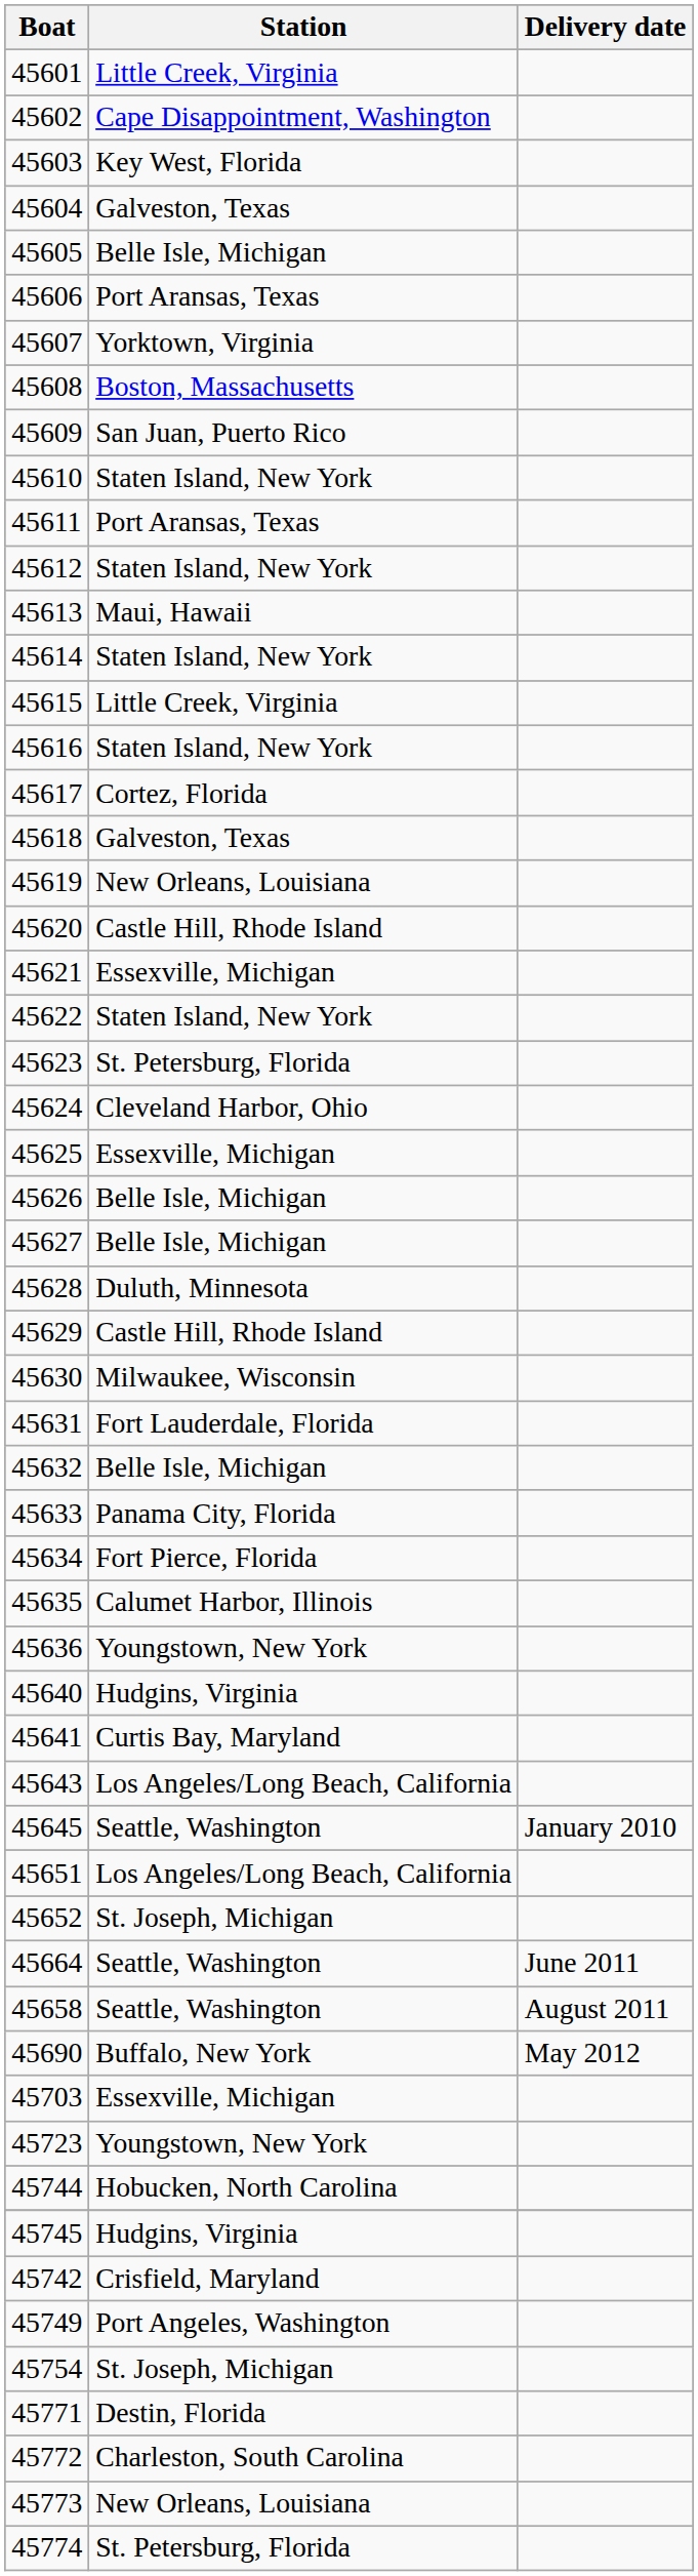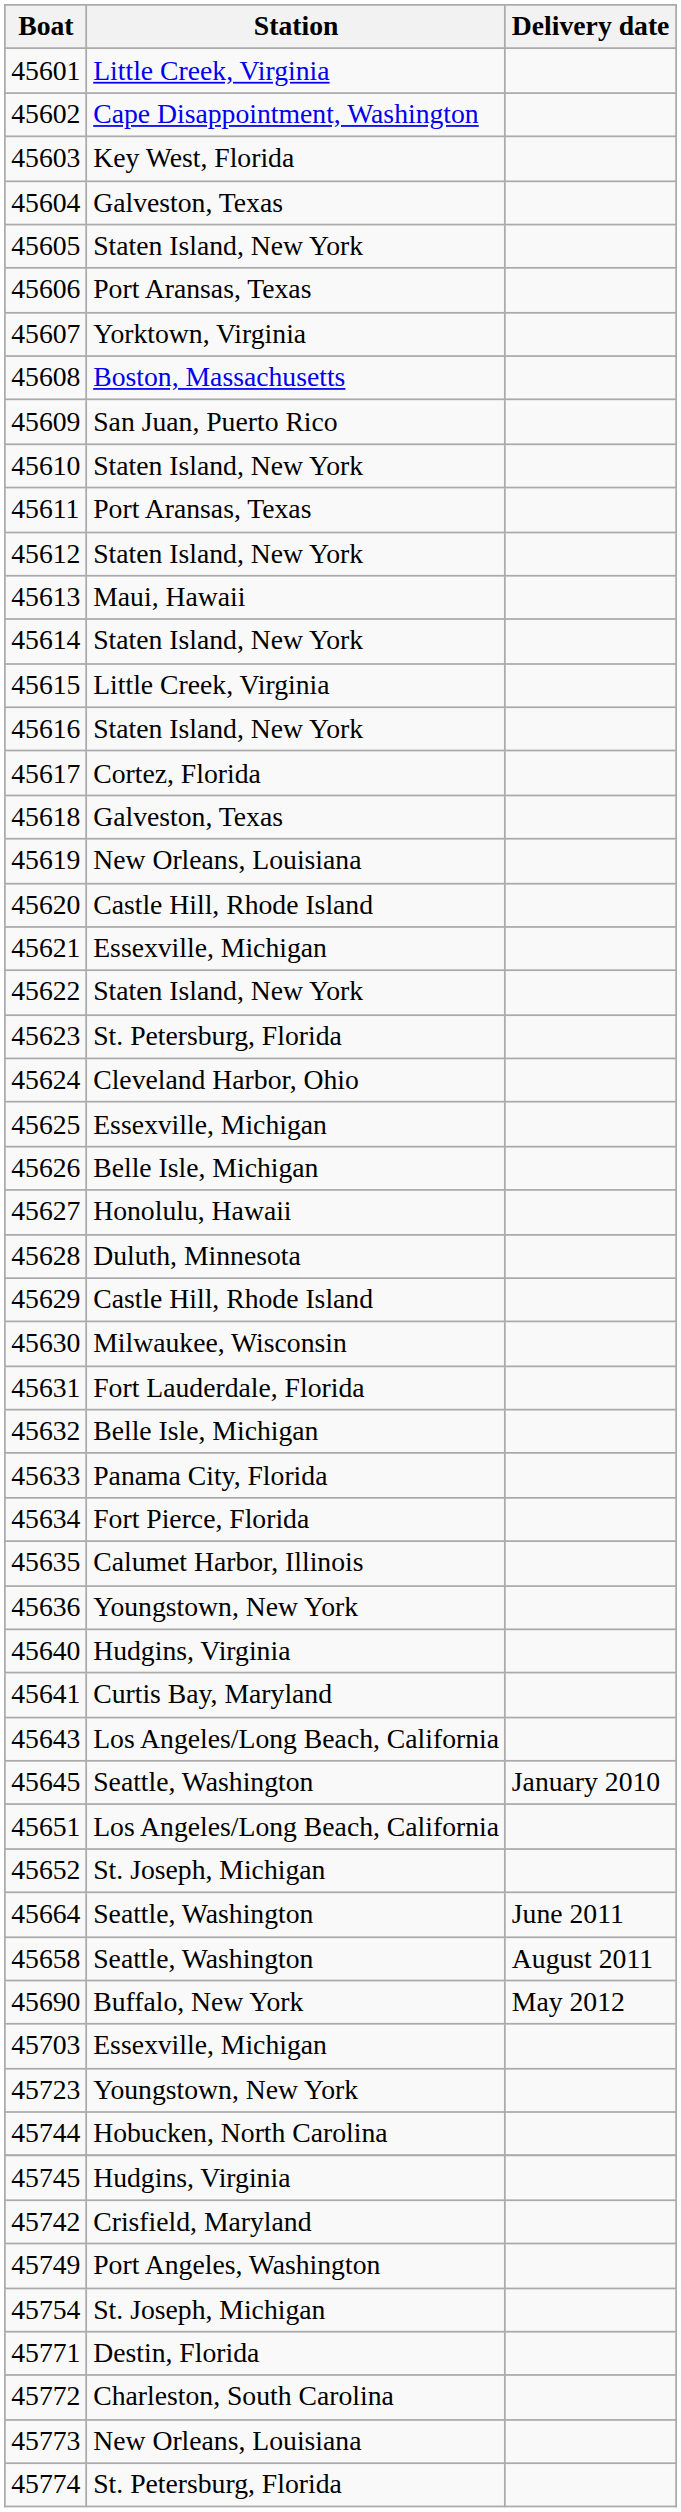 <table class="wikitable sortable">
 <tr>
 <th>Boat</th>
 <th>Station</th>
 <th>Delivery date</th>
 </tr>
 <tr>
 <td>45601</td>
 <td><a href='#'>Little Creek, Virginia</a></td>
 <td></td>
 </tr>
 <tr>
 <td>45602</td>
 <td><a href='#'>Cape Disappointment, Washington</a></td>
 <td></td>
 </tr>
 <tr>
 <td>45603</td>
 <td>Key West, Florida</td>
 <td></td>
 </tr>
 <tr>
 <td>45604</td>
 <td>Galveston, Texas</td>
 <td></td>
 </tr>
 <tr>
 <td>45605</td>
-<td>Belle Isle, Michigan</td>
+<td>Staten Island, New York</td>
 <td></td>
 </tr>
 <tr>
 <td>45606</td>
 <td>Port Aransas, Texas</td>
 <td></td>
 </tr>
 <tr>
 <td>45607</td>
 <td>Yorktown, Virginia</td>
 <td></td>
 </tr>
 <tr>
 <td>45608</td>
 <td><a href='#'>Boston, Massachusetts</a></td>
 <td></td>
 </tr>
 <tr>
 <td>45609</td>
 <td>San Juan, Puerto Rico</td>
 <td></td>
 </tr>
 <tr>
 <td>45610</td>
 <td>Staten Island, New York</td>
 <td></td>
 </tr>
 <tr>
 <td>45611</td>
 <td>Port Aransas, Texas</td>
 <td></td>
 </tr>
 <tr>
 <td>45612</td>
 <td>Staten Island, New York</td>
 <td></td>
 </tr>
 <tr>
 <td>45613</td>
 <td>Maui, Hawaii</td>
 <td></td>
 </tr>
 <tr>
 <td>45614</td>
 <td>Staten Island, New York</td>
 <td></td>
 </tr>
 <tr>
 <td>45615</td>
 <td>Little Creek, Virginia</td>
 <td></td>
 </tr>
 <tr>
 <td>45616</td>
 <td>Staten Island, New York</td>
 <td></td>
 </tr>
 <tr>
 <td>45617</td>
 <td>Cortez, Florida</td>
 <td></td>
 </tr>
 <tr>
 <td>45618</td>
 <td>Galveston, Texas</td>
 <td></td>
 </tr>
 <tr>
 <td>45619</td>
 <td>New Orleans, Louisiana</td>
 <td></td>
 </tr>
 <tr>
 <td>45620</td>
 <td>Castle Hill, Rhode Island</td>
 <td></td>
 </tr>
 <tr>
 <td>45621</td>
 <td>Essexville, Michigan</td>
 <td></td>
 </tr>
 <tr>
 <td>45622</td>
 <td>Staten Island, New York</td>
 <td></td>
 </tr>
 <tr>
 <td>45623</td>
 <td>St. Petersburg, Florida</td>
 <td></td>
 </tr>
 <tr>
 <td>45624</td>
 <td>Cleveland Harbor, Ohio</td>
 <td></td>
 </tr>
 <tr>
 <td>45625</td>
 <td>Essexville, Michigan</td>
 <td></td>
 </tr>
 <tr>
 <td>45626</td>
 <td>Belle Isle, Michigan</td>
 <td></td>
 </tr>
 <tr>
 <td>45627</td>
-<td>Belle Isle, Michigan</td>
+<td>Honolulu, Hawaii</td>
 <td></td>
 </tr>
 <tr>
 <td>45628</td>
 <td>Duluth, Minnesota</td>
 <td></td>
 </tr>
 <tr>
 <td>45629</td>
 <td>Castle Hill, Rhode Island</td>
 <td></td>
 </tr>
 <tr>
 <td>45630</td>
 <td>Milwaukee, Wisconsin</td>
 <td></td>
 </tr>
 <tr>
 <td>45631</td>
 <td>Fort Lauderdale, Florida</td>
 <td></td>
 </tr>
 <tr>
 <td>45632</td>
 <td>Belle Isle, Michigan</td>
 <td></td>
 </tr>
 <tr>
 <td>45633</td>
 <td>Panama City, Florida</td>
 <td></td>
 </tr>
 <tr>
 <td>45634</td>
 <td>Fort Pierce, Florida</td>
 <td></td>
 </tr>
 <tr>
 <td>45635</td>
 <td>Calumet Harbor, Illinois</td>
 <td></td>
 </tr>
 <tr>
 <td>45636</td>
 <td>Youngstown, New York</td>
 <td></td>
 </tr>
 <tr>
 <td>45640</td>
 <td>Hudgins, Virginia</td>
 <td></td>
 </tr>
 <tr>
 <td>45641</td>
 <td>Curtis Bay, Maryland</td>
 <td></td>
 </tr>
 <tr>
 <td>45643</td>
 <td>Los Angeles/Long Beach, California</td>
 <td></td>
 </tr>
 <tr>
 <td>45645</td>
 <td>Seattle, Washington</td>
 <td>January 2010</td>
 </tr>
 <tr>
 <td>45651</td>
 <td>Los Angeles/Long Beach, California</td>
 <td></td>
 </tr>
 <tr>
 <td>45652</td>
 <td>St. Joseph, Michigan</td>
 <td></td>
 </tr>
 <tr>
 <td>45664</td>
 <td>Seattle, Washington</td>
 <td>June 2011</td>
 </tr>
 <tr>
 <td>45658</td>
 <td>Seattle, Washington</td>
 <td>August 2011</td>
 </tr>
 <tr>
 <td>45690</td>
 <td>Buffalo, New York</td>
 <td>May 2012</td>
 </tr>
 <tr>
 <td>45703</td>
 <td>Essexville, Michigan</td>
 <td></td>
 </tr>
 <tr>
 <td>45723</td>
 <td>Youngstown, New York</td>
 <td></td>
 </tr>
 <tr>
 <td>45744</td>
 <td>Hobucken, North Carolina</td>
 <td></td>
 </tr>
 <tr>
 </tr>
 <tr>
 <td>45745</td>
 <td>Hudgins, Virginia</td>
 <td></td>
 </tr>
 <tr>
 <td>45742</td>
 <td>Crisfield, Maryland</td>
 <td></td>
 </tr>
 <tr>
 <td>45749</td>
 <td>Port Angeles, Washington</td>
 <td></td>
 </tr>
 <tr>
 <td>45754</td>
 <td>St. Joseph, Michigan</td>
 <td></td>
 </tr>
 <tr>
 <td>45771</td>
 <td>Destin, Florida</td>
 <td></td>
 </tr>
 <tr>
 <td>45772</td>
 <td>Charleston, South Carolina</td>
 <td></td>
 </tr>
 <tr>
 <td>45773</td>
 <td>New Orleans, Louisiana</td>
 <td></td>
 </tr>
 <tr>
 <td>45774</td>
 <td>St. Petersburg, Florida</td>
 <td></td>
 </tr>
 </table>
